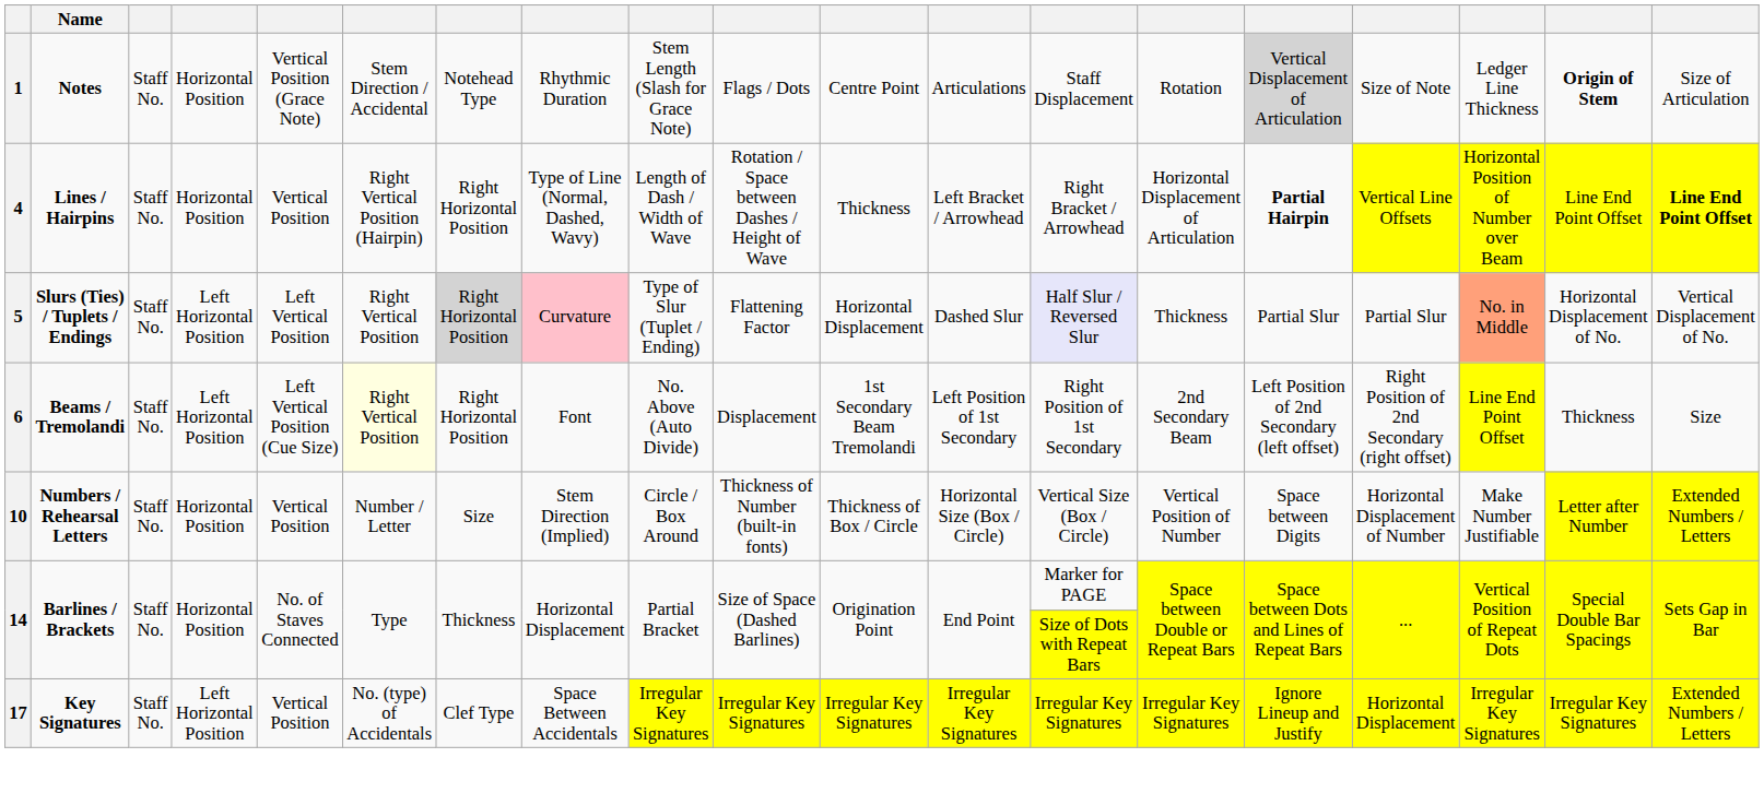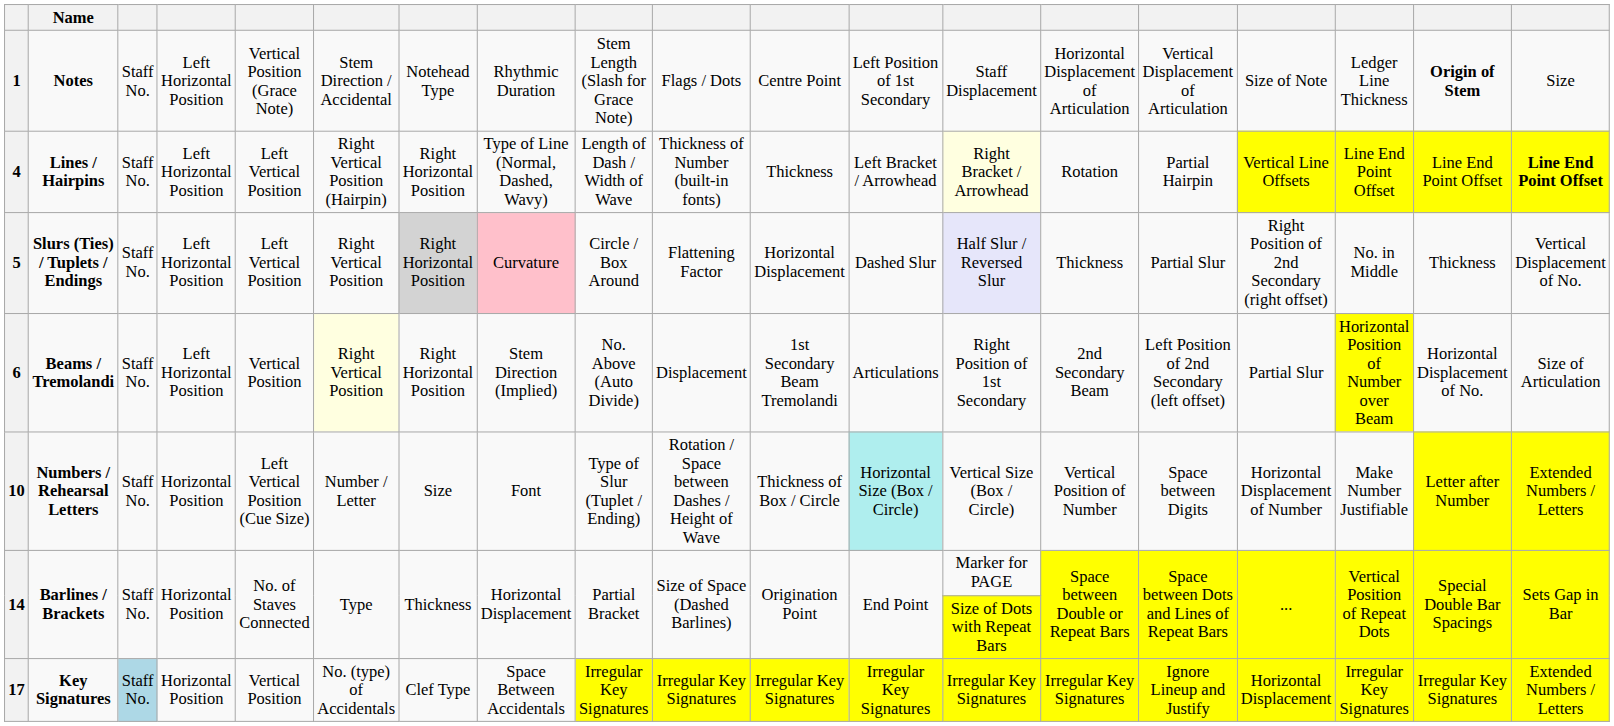 <table class="wikitable" style="text-align: center; width: 200px; height: 200px;">
 <tr>
 <th></th>
 <th>Name</th>
 <th></th>
 <th></th>
 <th></th>
 <th></th>
 <th></th>
 <th></th>
 <th></th>
 <th></th>
 <th></th>
 <th></th>
 <th></th>
 <th></th>
 <th></th>
 <th></th>
 <th></th>
 <th></th>
 <th></th>
 </tr>
 <tr>
 <th>1</th>
 <td><strong>Notes</strong></td>
 <td>Staff No.</td>
-<td>Horizontal Position</td>
+<td>Left Horizontal Position</td>
 <td>Vertical Position (Grace Note)</td>
 <td>Stem Direction / Accidental</td>
 <td>Notehead Type</td>
 <td>Rhythmic Duration</td>
 <td>Stem Length (Slash for Grace Note)</td>
 <td>Flags / Dots</td>
 <td>Centre Point</td>
-<td>Articulations</td>
+<td>Left Position of 1st Secondary</td>
 <td>Staff Displacement</td>
-<td>Rotation</td>
-<td style="background: lightgrey;">Vertical Displacement of Articulation</td>
+<td>Horizontal Displacement of Articulation</td>
+<td>Vertical Displacement of Articulation</td>
 <td>Size of Note</td>
 <td>Ledger Line Thickness</td>
 <td><strong>Origin of Stem</strong></td>
-<td>Size of Articulation</td>
+<td>Size</td>
 </tr>
 <tr>
 <th>4</th>
 <td><strong>Lines / Hairpins</strong></td>
 <td>Staff No.</td>
-<td>Horizontal Position</td>
-<td>Vertical Position</td>
+<td>Left Horizontal Position</td>
+<td>Left Vertical Position</td>
 <td>Right Vertical Position (Hairpin)</td>
 <td>Right Horizontal Position</td>
 <td>Type of Line (Normal, Dashed, Wavy)</td>
 <td>Length of Dash / Width of Wave</td>
-<td>Rotation / Space between Dashes / Height of Wave</td>
+<td>Thickness of Number (built-in fonts)</td>
 <td>Thickness</td>
 <td>Left Bracket / Arrowhead</td>
-<td>Right Bracket / Arrowhead</td>
-<td>Horizontal Displacement of Articulation</td>
-<td><strong>Partial Hairpin</strong></td>
+<td style="background: lightyellow;">Right Bracket / Arrowhead</td>
+<td>Rotation</td>
+<td>Partial Hairpin</td>
 <td Partial Hairpin / style="background: yellow; color: black;">Vertical Line Offsets</td>
-<td style="background: yellow; color: black;">Horizontal Position of Number over Beam</td>
+<td style="background: yellow; color: black;">Line End Point Offset</td>
 <td style="background: yellow; color: black;">Line End Point Offset</td>
 <td style="background: yellow; color: black;"><strong>Line End Point Offset</strong></td>
 </tr>
 <tr>
 <th>5</th>
 <td><strong>Slurs (Ties) / Tuplets / Endings</strong></td>
 <td>Staff No.</td>
 <td>Left Horizontal Position</td>
 <td>Left Vertical Position</td>
 <td>Right Vertical Position</td>
 <td style="background: lightgrey;">Right Horizontal Position</td>
 <td style="background: pink;">Curvature</td>
-<td>Type of Slur (Tuplet / Ending)</td>
+<td>Circle / Box Around</td>
 <td>Flattening Factor</td>
 <td>Horizontal Displacement</td>
 <td>Dashed Slur</td>
 <td style="background: lavender;">Half Slur / Reversed Slur</td>
 <td>Thickness</td>
 <td>Partial Slur</td>
-<td>Partial Slur</td>
-<td style="background: lightsalmon;">No. in Middle</td>
-<td>Horizontal Displacement of No.</td>
+<td>Right Position of 2nd Secondary (right offset)</td>
+<td>No. in Middle</td>
+<td>Thickness</td>
 <td>Vertical Displacement of No.</td>
 </tr>
 <tr>
 <th>6</th>
 <td><strong>Beams / Tremolandi</strong></td>
 <td>Staff No.</td>
 <td>Left Horizontal Position</td>
-<td>Left Vertical Position (Cue Size)</td>
+<td>Vertical Position</td>
 <td style="background: lightyellow;">Right Vertical Position</td>
 <td>Right Horizontal Position</td>
-<td>Font</td>
+<td>Stem Direction (Implied)</td>
 <td>No. Above (Auto Divide)</td>
 <td>Displacement</td>
 <td>1st Secondary Beam Tremolandi</td>
-<td>Left Position of 1st Secondary</td>
+<td>Articulations</td>
 <td>Right Position of 1st Secondary</td>
 <td>2nd Secondary Beam</td>
 <td>Left Position of 2nd Secondary (left offset)</td>
-<td>Right Position of 2nd Secondary (right offset)</td>
-<td style="background: yellow; color: black;">Line End Point Offset</td>
-<td>Thickness</td>
-<td>Size</td>
+<td>Partial Slur</td>
+<td style="background: yellow; color: black;">Horizontal Position of Number over Beam</td>
+<td>Horizontal Displacement of No.</td>
+<td>Size of Articulation</td>
 </tr>
 <tr>
 <th>10</th>
 <td><strong>Numbers / Rehearsal Letters</strong></td>
 <td>Staff No.</td>
 <td>Horizontal Position</td>
-<td>Vertical Position</td>
+<td>Left Vertical Position (Cue Size)</td>
 <td>Number / Letter</td>
 <td>Size</td>
-<td>Stem Direction (Implied)</td>
-<td>Circle / Box Around</td>
-<td>Thickness of Number (built-in fonts)</td>
+<td>Font</td>
+<td>Type of Slur (Tuplet / Ending)</td>
+<td>Rotation / Space between Dashes / Height of Wave</td>
 <td>Thickness of Box / Circle</td>
-<td>Horizontal Size (Box / Circle)</td>
+<td style="background: paleturquoise;">Horizontal Size (Box / Circle)</td>
 <td>Vertical Size (Box / Circle)</td>
 <td>Vertical Position of Number</td>
 <td>Space between Digits</td>
 <td>Horizontal Displacement of Number</td>
 <td>Make Number Justifiable</td>
 <td style="background: yellow; color: black;">Letter after Number</td>
 <td style="background: yellow; color: black;">Extended Numbers / Letters</td>
 </tr>
 <tr>
 <th rowspan="2">14</th>
 <td rowspan="2"><strong>Barlines / Brackets</strong></td>
 <td rowspan="2">Staff No.</td>
 <td rowspan="2">Horizontal Position</td>
 <td rowspan="2">No. of Staves Connected</td>
 <td rowspan="2">Type</td>
 <td rowspan="2">Thickness</td>
 <td rowspan="2">Horizontal Displacement</td>
 <td rowspan="2">Partial Bracket</td>
 <td rowspan="2">Size of Space (Dashed Barlines)</td>
 <td rowspan="2">Origination Point</td>
 <td rowspan="2">End Point</td>
 <td>Marker for PAGE</td>
 <td rowspan="2" style="background: yellow; color: black;">Space between Double or Repeat Bars</td>
 <td rowspan="2" style="background: yellow; color: black;">Space between Dots and Lines of Repeat Bars</td>
 <td rowspan="2" style="background: yellow; color: black;">...</td>
 <td rowspan="2" style="background: yellow; color: black;">Vertical Position of Repeat Dots</td>
 <td rowspan="2" style="background: yellow; color: black;">Special Double Bar Spacings</td>
 <td rowspan="2" style="background: yellow; color: black;">Sets Gap in Bar</td>
 </tr>
 <tr>
 <td style="background: yellow; color: black;">Size of Dots with Repeat Bars</td>
 </tr>
 <tr>
 <th>17</th>
 <td><strong>Key Signatures</strong></td>
-<td>Staff No.</td>
-<td>Left Horizontal Position</td>
+<td style="background: lightblue;">Staff No.</td>
+<td>Horizontal Position</td>
 <td>Vertical Position</td>
 <td>No. (type) of Accidentals</td>
 <td>Clef Type</td>
 <td>Space Between Accidentals</td>
 <td style="background: yellow; color: black;">Irregular Key Signatures</td>
 <td style="background: yellow; color: black;">Irregular Key Signatures</td>
 <td style="background: yellow; color: black;">Irregular Key Signatures</td>
 <td style="background: yellow; color: black;">Irregular Key Signatures</td>
 <td style="background: yellow; color: black;">Irregular Key Signatures</td>
 <td style="background: yellow; color: black;">Irregular Key Signatures</td>
 <td style="background: yellow; color: black;">Ignore Lineup and Justify</td>
 <td style="background: yellow; color: black;">Horizontal Displacement</td>
 <td style="background: yellow; color: black;">Irregular Key Signatures</td>
 <td style="background: yellow; color: black;">Irregular Key Signatures</td>
 <td style="background: yellow; color: black;">Extended Numbers / Letters</td>
 </tr>
 </table>
